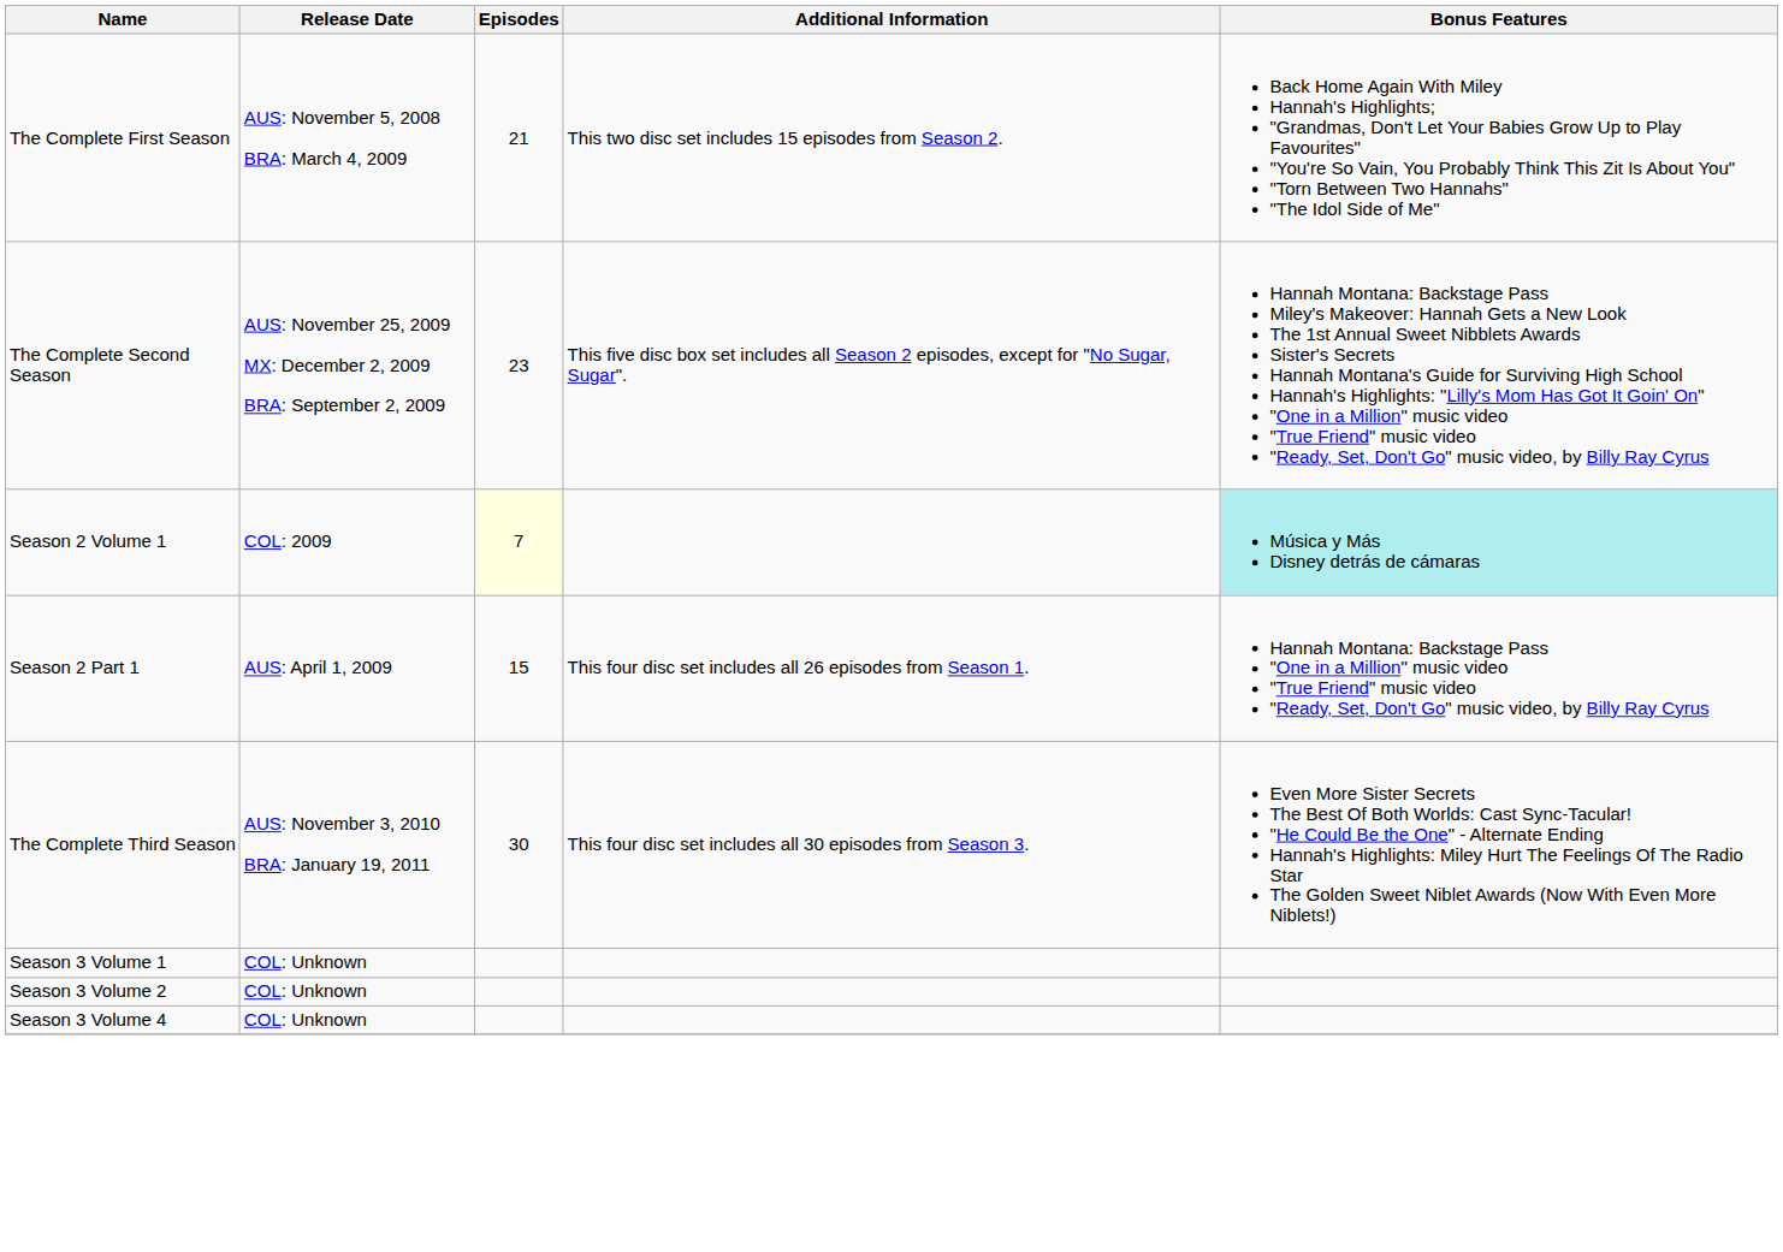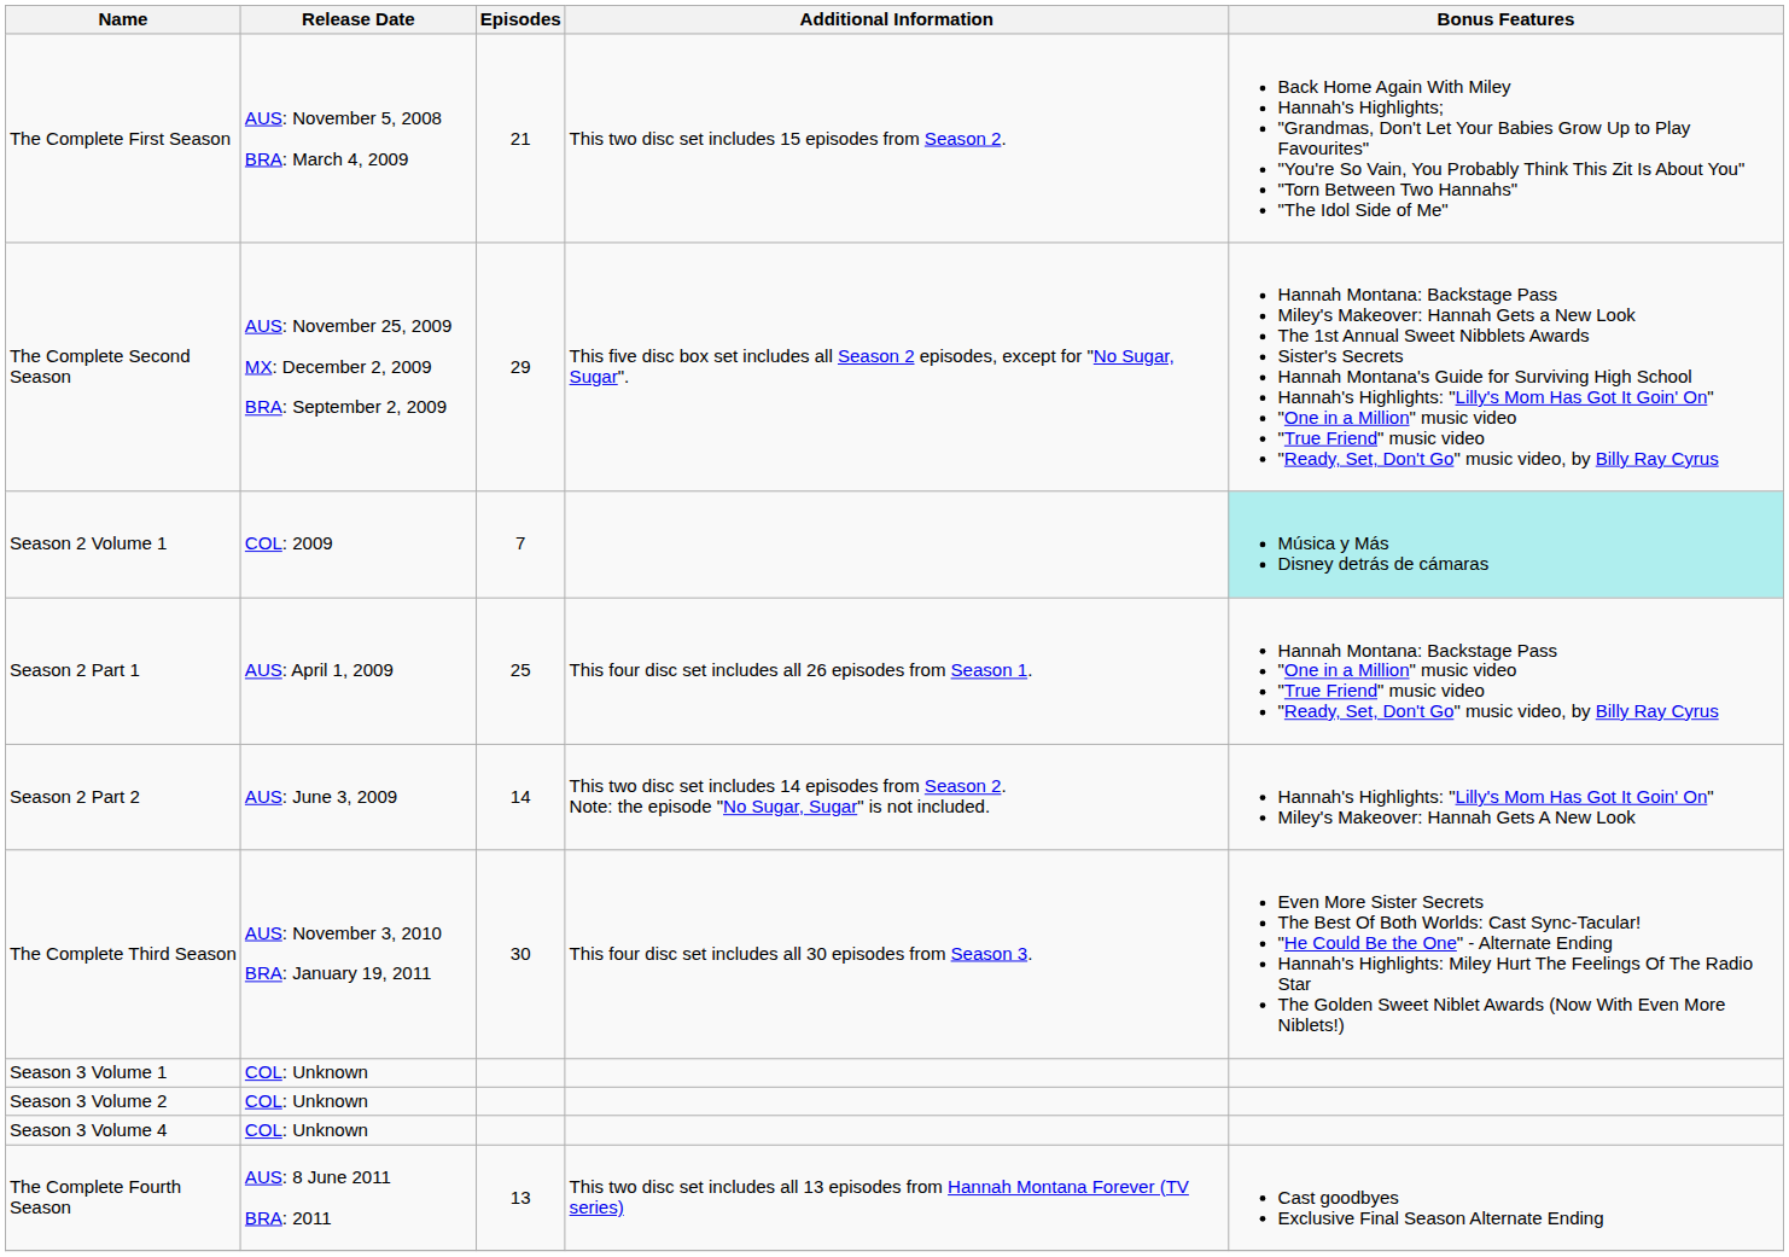 <table class="wikitable">
 <tr>
 <th style="width:200px">Name</th>
 <th style="width:200px">Release Date</th>
 <th style="width:60px">Episodes</th>
 <th>Additional Information</th>
 <th>Bonus Features</th>
 </tr>
 <tr>
 <td>The Complete First Season</td>
 <td><a href='#'>AUS</a>: November 5, 2008<br><br><a href='#'>BRA</a>: March 4, 2009</td>
 <td style="text-align:center;">21</td>
 <td>This two disc set includes 15 episodes from <a href='#'>Season 2</a>.</td>
 <td><br><ul><li>Back Home Again With Miley</li><li>Hannah's Highlights;</li><li>"Grandmas, Don't Let Your Babies Grow Up to Play Favourites"</li><li>"You're So Vain, You Probably Think This Zit Is About You"</li><li>"Torn Between Two Hannahs"</li><li>"The Idol Side of Me"</li></ul></td>
 </tr>
 <tr>
 <td>The Complete Second Season</td>
 <td><a href='#'>AUS</a>: November 25, 2009<br><br><a href='#'>MX</a>: December 2, 2009<br><br><a href='#'>BRA</a>: September 2, 2009</td>
-<td style="text-align:center;">23</td>
+<td style="text-align:center;">29</td>
 <td>This five disc box set includes all <a href='#'>Season 2</a> episodes, except for "<a href='#'>No Sugar, Sugar</a>".</td>
 <td><br><ul><li>Hannah Montana: Backstage Pass</li><li>Miley's Makeover: Hannah Gets a New Look</li><li>The 1st Annual Sweet Nibblets Awards</li><li>Sister's Secrets</li><li>Hannah Montana's Guide for Surviving High School</li><li>Hannah's Highlights: "<a href='#'>Lilly's Mom Has Got It Goin' On</a>"</li><li>"<a href='#'>One in a Million</a>" music video</li><li>"<a href='#'>True Friend</a>" music video</li><li>"<a href='#'>Ready, Set, Don't Go</a>" music video, by <a href='#'>Billy Ray Cyrus</a></li></ul></td>
 </tr>
 <tr>
 <td>Season 2 Volume 1</td>
 <td><a href='#'>COL</a>: 2009</td>
-<td style="background: lightyellow; text-align:center;">7</td>
+<td style="text-align:center;">7</td>
 <td></td>
 <td style="background: paleturquoise;"><br><ul><li>Música y Más</li><li>Disney detrás de cámaras</li></ul></td>
 </tr>
 <tr>
 <td>Season 2 Part 1</td>
 <td><a href='#'>AUS</a>: April 1, 2009</td>
-<td style="text-align:center;">15</td>
+<td style="text-align:center;">25</td>
 <td>This four disc set includes all 26 episodes from <a href='#'>Season 1</a>.</td>
 <td><br><ul><li>Hannah Montana: Backstage Pass</li><li>"<a href='#'>One in a Million</a>" music video</li><li>"<a href='#'>True Friend</a>" music video</li><li>"<a href='#'>Ready, Set, Don't Go</a>" music video, by <a href='#'>Billy Ray Cyrus</a></li></ul></td>
+</tr>
+<tr>
+<td>Season 2 Part 2</td>
+<td><a href='#'>AUS</a>: June 3, 2009</td>
+<td style="text-align:center;">14</td>
+<td>This two disc set includes 14 episodes from <a href='#'>Season 2</a>.<br>Note: the episode "<a href='#'>No Sugar, Sugar</a>" is not included.</td>
+<td><br><ul><li>Hannah's Highlights: "<a href='#'>Lilly's Mom Has Got It Goin' On</a>"</li><li>Miley's Makeover: Hannah Gets A New Look</li></ul></td>
 </tr>
 <tr>
 <td>The Complete Third Season</td>
 <td><a href='#'>AUS</a>: November 3, 2010<br><br><a href='#'>BRA</a>: January 19, 2011</td>
 <td style="text-align:center;">30</td>
 <td>This four disc set includes all 30 episodes from <a href='#'>Season 3</a>.</td>
 <td><br><ul><li>Even More Sister Secrets</li><li>The Best Of Both Worlds: Cast Sync-Tacular!</li><li>"<a href='#'>He Could Be the One</a>" - Alternate Ending</li><li>Hannah's Highlights: Miley Hurt The Feelings Of The Radio Star</li><li>The Golden Sweet Niblet Awards (Now With Even More Niblets!)</li></ul></td>
 </tr>
 <tr>
 <td>Season 3 Volume 1</td>
 <td><a href='#'>COL</a>: Unknown</td>
 <td></td>
 <td></td>
 <td></td>
 </tr>
 <tr>
 <td>Season 3 Volume 2</td>
 <td><a href='#'>COL</a>: Unknown</td>
 <td></td>
 <td></td>
 <td></td>
 </tr>
 <tr>
 <td>Season 3 Volume 4</td>
 <td><a href='#'>COL</a>: Unknown</td>
 <td></td>
 <td></td>
 <td></td>
 </tr>
 <tr>
+<td>The Complete Fourth Season</td>
+<td><a href='#'>AUS</a>: 8 June 2011<br><br><a href='#'>BRA</a>: 2011</td>
+<td style="text-align:center;">13</td>
+<td>This two disc set includes all 13 episodes from <a href='#'>Hannah Montana Forever (TV series)</a></td>
+<td><br><ul><li>Cast goodbyes</li><li>Exclusive Final Season Alternate Ending</li></ul></td>
+</tr>
+<tr>
 </tr>
 </table>
